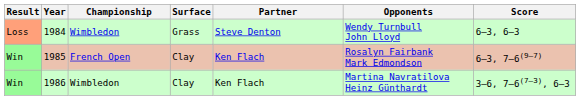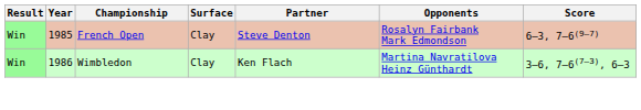 <table class="sortable wikitable">
 <tr>
 <th>Result</th>
 <th style="width:30px">Year</th>
 <th style="width:140px">Championship</th>
 <th style="width:50px">Surface</th>
 <th style="width:180px">Partner</th>
 <th style="width:180px">Opponents</th>
 <th style="width:140px" class="unsortable">Score</th>
 </tr>
-<tr style="background:#cfc;">
-<td style="background:#ffa07a;">Loss</td>
-<td>1984</td>
-<td><a href='#'>Wimbledon</a></td>
-<td>Grass</td>
-<td> <a href='#'>Steve Denton</a></td>
-<td> <a href='#'>Wendy Turnbull</a> <br>  <a href='#'>John Lloyd</a></td>
-<td>6–3, 6–3</td>
-</tr>
 <tr style="background:#ebc2af;">
 <td style="background:#98fb98;">Win</td>
 <td>1985</td>
 <td><a href='#'>French Open</a></td>
 <td>Clay</td>
-<td> <a href='#'>Ken Flach</a></td>
+<td> <a href='#'>Steve Denton</a></td>
 <td> <a href='#'>Rosalyn Fairbank</a> <br>  <a href='#'>Mark Edmondson</a></td>
 <td>6–3, 7–6<sup>(9–7)</sup></td>
 </tr>
 <tr style="background:#cfc;">
 <td style="background:#98fb98;">Win</td>
 <td>1986</td>
 <td>Wimbledon</td>
 <td>Clay</td>
 <td> Ken Flach</td>
 <td> <a href='#'>Martina Navratilova</a> <br>  <a href='#'>Heinz Günthardt</a></td>
 <td>3–6, 7–6<sup>(7–3)</sup>, 6–3</td>
 </tr>
 </table>
